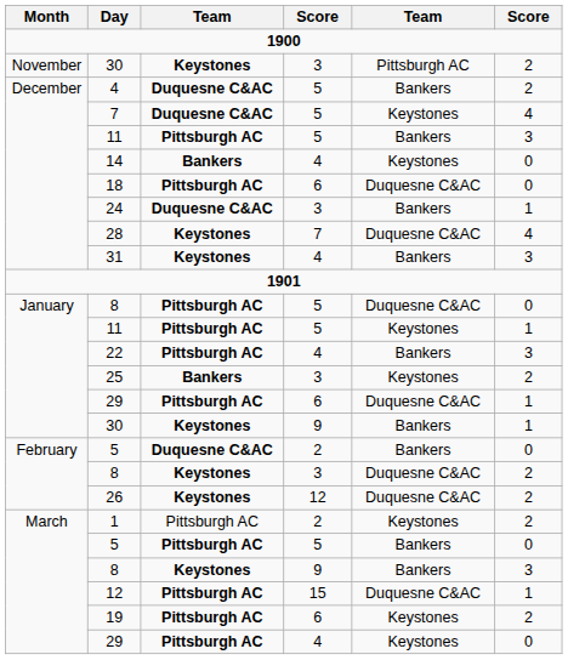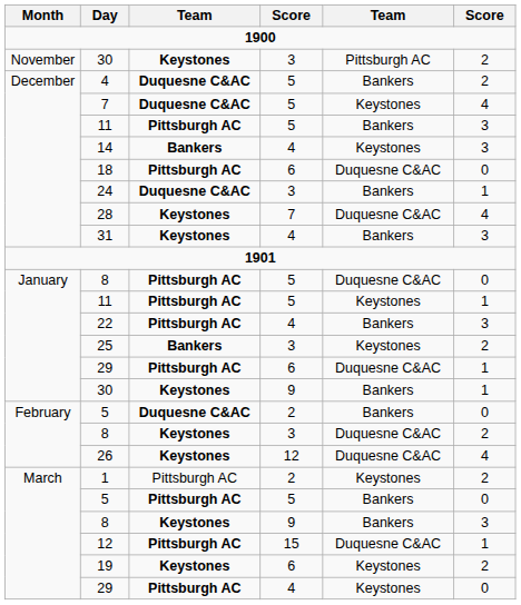 <table class="wikitable" style="text-align:center;">
 <tr>
 <th style="width:5em">Month</th>
 <th style="width:3em">Day</th>
 <th style="width:9em">Team</th>
 <th style="width:4em">Score</th>
 <th style="width:9em">Team</th>
 <th style="width:4em">Score</th>
 </tr>
 <tr>
 <td colspan="6"><strong>1900</strong></td>
 </tr>
 <tr>
 <td rowspan=1 valign=top>November</td>
 <td>30</td>
 <td><strong>Keystones</strong></td>
 <td>3</td>
 <td>Pittsburgh AC</td>
 <td>2</td>
 </tr>
 <tr>
 <td rowspan=8 valign=top>December</td>
 <td>4</td>
 <td><strong>Duquesne C&AC</strong></td>
 <td>5</td>
 <td>Bankers</td>
 <td>2</td>
 </tr>
 <tr>
 <td>7</td>
 <td><strong>Duquesne C&AC</strong></td>
 <td>5</td>
 <td>Keystones</td>
 <td>4</td>
 </tr>
 <tr>
 <td>11</td>
 <td><strong>Pittsburgh AC</strong></td>
 <td>5</td>
 <td>Bankers</td>
 <td>3</td>
 </tr>
 <tr>
 <td>14</td>
 <td><strong>Bankers</strong></td>
 <td>4</td>
 <td>Keystones</td>
-<td>0</td>
+<td>3</td>
 </tr>
 <tr>
 <td>18</td>
 <td><strong>Pittsburgh AC</strong></td>
 <td>6</td>
 <td>Duquesne C&AC</td>
 <td>0</td>
 </tr>
 <tr>
 <td>24</td>
 <td><strong>Duquesne C&AC</strong></td>
 <td>3</td>
 <td>Bankers</td>
 <td>1</td>
 </tr>
 <tr>
 <td>28</td>
 <td><strong>Keystones</strong></td>
 <td>7</td>
 <td>Duquesne C&AC</td>
 <td>4</td>
 </tr>
 <tr>
 <td>31</td>
 <td><strong>Keystones</strong></td>
 <td>4</td>
 <td>Bankers</td>
 <td>3</td>
 </tr>
 <tr>
 <td colspan="6"><strong>1901</strong></td>
 </tr>
 <tr>
 <td rowspan=6 valign=top>January</td>
 <td>8</td>
 <td><strong>Pittsburgh AC</strong></td>
 <td>5</td>
 <td>Duquesne C&AC</td>
 <td>0</td>
 </tr>
 <tr>
 <td>11</td>
 <td><strong>Pittsburgh AC</strong></td>
 <td>5</td>
 <td>Keystones</td>
 <td>1</td>
 </tr>
 <tr>
 <td>22</td>
 <td><strong>Pittsburgh AC</strong></td>
 <td>4</td>
 <td>Bankers</td>
 <td>3</td>
 </tr>
 <tr>
 <td>25</td>
 <td><strong>Bankers</strong></td>
 <td>3</td>
 <td>Keystones</td>
 <td>2</td>
 </tr>
 <tr>
 <td>29</td>
 <td><strong>Pittsburgh AC</strong></td>
 <td>6</td>
 <td>Duquesne C&AC</td>
 <td>1</td>
 </tr>
 <tr>
 <td>30</td>
 <td><strong>Keystones</strong></td>
 <td>9</td>
 <td>Bankers</td>
 <td>1</td>
 </tr>
 <tr>
 <td rowspan=3 valign=top>February</td>
 <td>5</td>
 <td><strong>Duquesne C&AC</strong></td>
 <td>2</td>
 <td>Bankers</td>
 <td>0</td>
 </tr>
 <tr>
 <td>8</td>
 <td><strong>Keystones</strong></td>
 <td>3</td>
 <td>Duquesne C&AC</td>
 <td>2</td>
 </tr>
 <tr>
 <td>26</td>
 <td><strong>Keystones</strong></td>
 <td>12</td>
 <td>Duquesne C&AC</td>
-<td>2</td>
+<td>4</td>
 </tr>
 <tr>
 <td rowspan=6 valign=top>March</td>
 <td>1</td>
 <td>Pittsburgh AC</td>
 <td>2</td>
 <td>Keystones</td>
 <td>2</td>
 </tr>
 <tr>
 <td>5</td>
 <td><strong>Pittsburgh AC</strong></td>
 <td>5</td>
 <td>Bankers</td>
 <td>0</td>
 </tr>
 <tr>
 <td>8</td>
 <td><strong>Keystones</strong></td>
 <td>9</td>
 <td>Bankers</td>
 <td>3</td>
 </tr>
 <tr>
 <td>12</td>
 <td><strong>Pittsburgh AC</strong></td>
 <td>15</td>
 <td>Duquesne C&AC</td>
 <td>1</td>
 </tr>
 <tr>
 <td>19</td>
-<td><strong>Pittsburgh AC</strong></td>
+<td><strong>Keystones</strong></td>
 <td>6</td>
 <td>Keystones</td>
 <td>2</td>
 </tr>
 <tr>
 <td>29</td>
 <td><strong>Pittsburgh AC</strong></td>
 <td>4</td>
 <td>Keystones</td>
 <td>0</td>
 </tr>
 </table>
